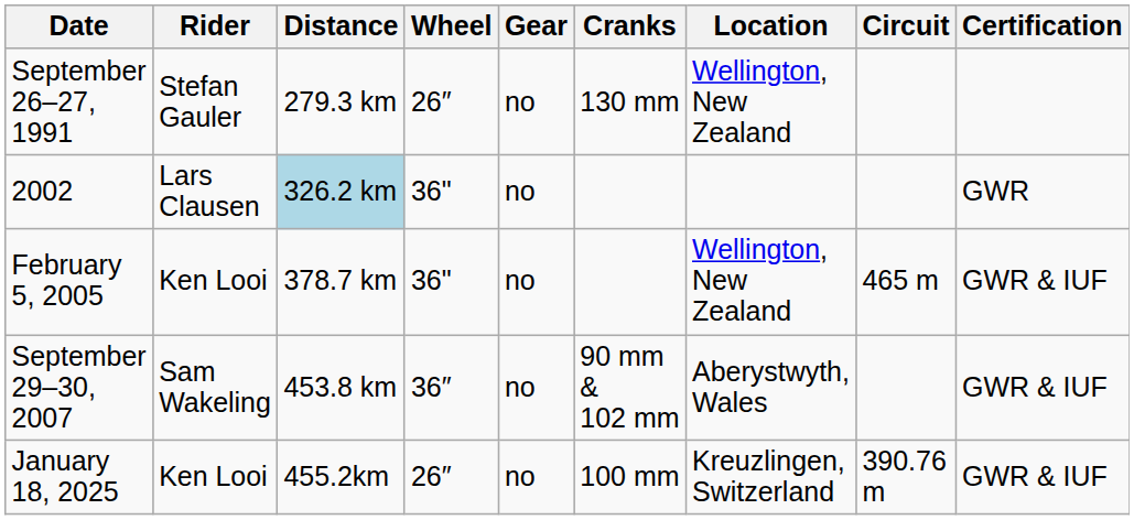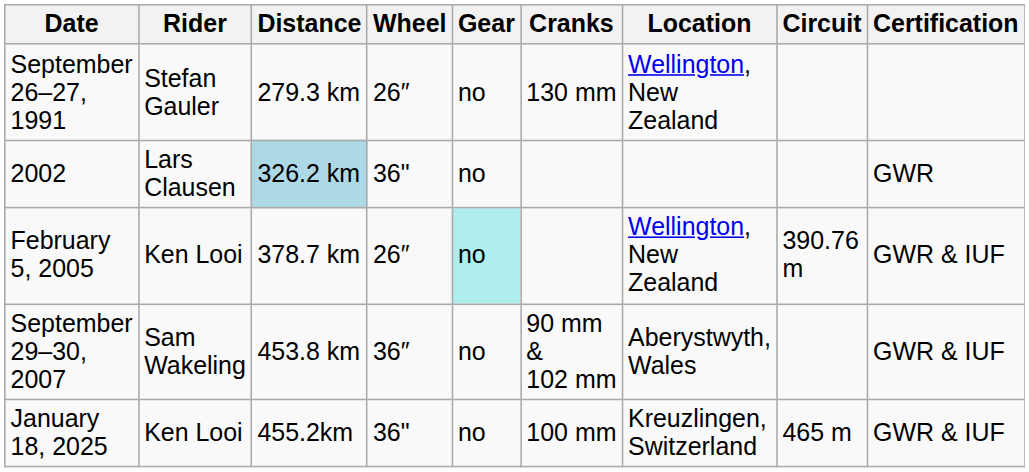 <table class="wikitable">
 <tr>
 <th>Date</th>
 <th>Rider</th>
 <th>Distance</th>
 <th>Wheel</th>
 <th>Gear</th>
 <th>Cranks</th>
 <th>Location</th>
 <th>Circuit</th>
 <th>Certification</th>
 </tr>
 <tr>
 <td>September 26–27, 1991</td>
 <td> Stefan Gauler</td>
 <td>279.3 km</td>
 <td>26″</td>
 <td>no</td>
 <td>130 mm</td>
 <td><a href='#'>Wellington</a>, New Zealand</td>
 <td></td>
 </tr>
 <tr>
 <td>2002</td>
 <td> Lars Clausen</td>
 <td style="background: lightblue;">326.2 km</td>
 <td>36"</td>
 <td>no</td>
 <td></td>
 <td></td>
 <td></td>
 <td>GWR</td>
 </tr>
 <tr>
 <td>February 5, 2005</td>
 <td> Ken Looi</td>
 <td>378.7 km</td>
-<td>36"</td>
-<td>no</td>
+<td>26″</td>
+<td style="background: paleturquoise;">no</td>
 <td></td>
 <td><a href='#'>Wellington</a>, New Zealand</td>
-<td>465 m</td>
+<td>390.76 m</td>
 <td>GWR & IUF</td>
 </tr>
 <tr>
 <td>September 29–30, 2007</td>
 <td> Sam Wakeling</td>
 <td>453.8 km</td>
 <td>36″</td>
 <td>no</td>
 <td>90 mm & 102 mm</td>
 <td>Aberystwyth, Wales</td>
 <td></td>
 <td>GWR & IUF</td>
 </tr>
 <tr>
 <td>January 18, 2025</td>
 <td> Ken Looi</td>
 <td>455.2km</td>
-<td>26″</td>
+<td>36"</td>
 <td>no</td>
 <td>100 mm</td>
 <td>Kreuzlingen, Switzerland</td>
-<td>390.76 m</td>
+<td>465 m</td>
 <td>GWR & IUF</td>
 </tr>
 </table>
